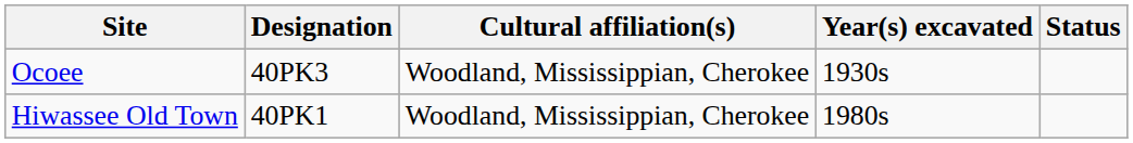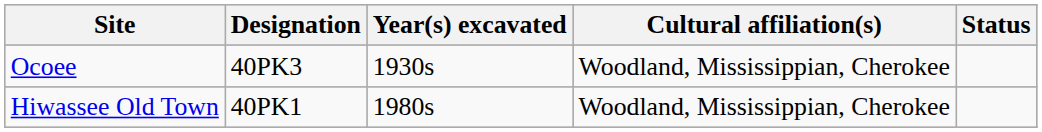 <table class="wikitable">
 <tr>
 <th>Site</th>
 <th>Designation</th>
+<th>Year(s) excavated</th>
 <th>Cultural affiliation(s)</th>
-<th>Year(s) excavated</th>
 <th>Status</th>
 </tr>
 <tr>
 <td><a href='#'>Ocoee</a></td>
 <td>40PK3</td>
+<td>1930s</td>
 <td>Woodland, Mississippian, Cherokee</td>
-<td>1930s</td>
 <td></td>
 </tr>
 <tr>
 <td><a href='#'>Hiwassee Old Town</a></td>
 <td>40PK1</td>
+<td>1980s</td>
 <td>Woodland, Mississippian, Cherokee</td>
-<td>1980s</td>
 <td></td>
 </tr>
 </table>
